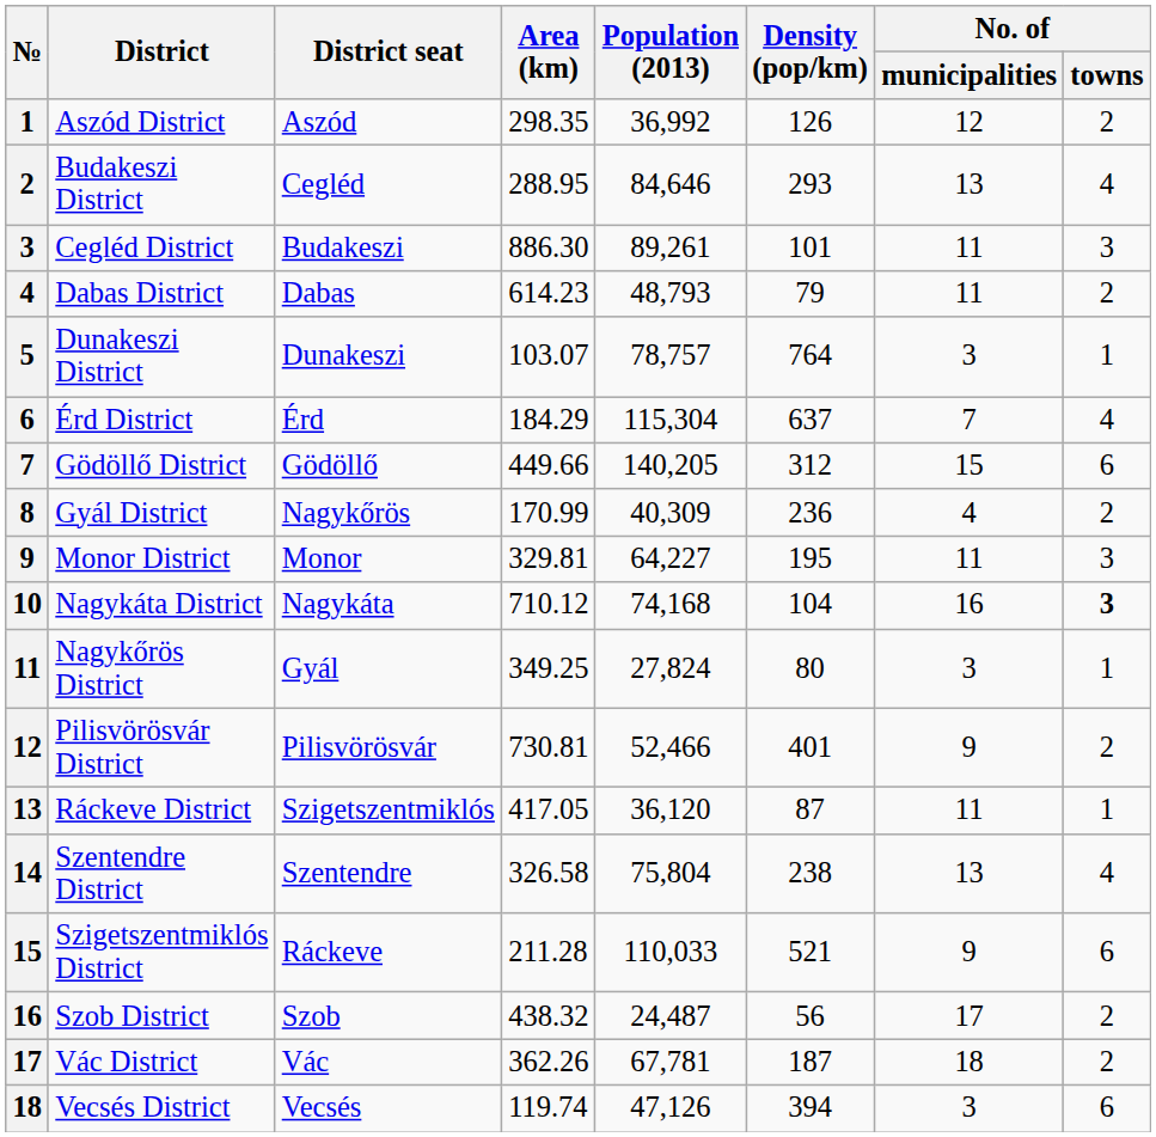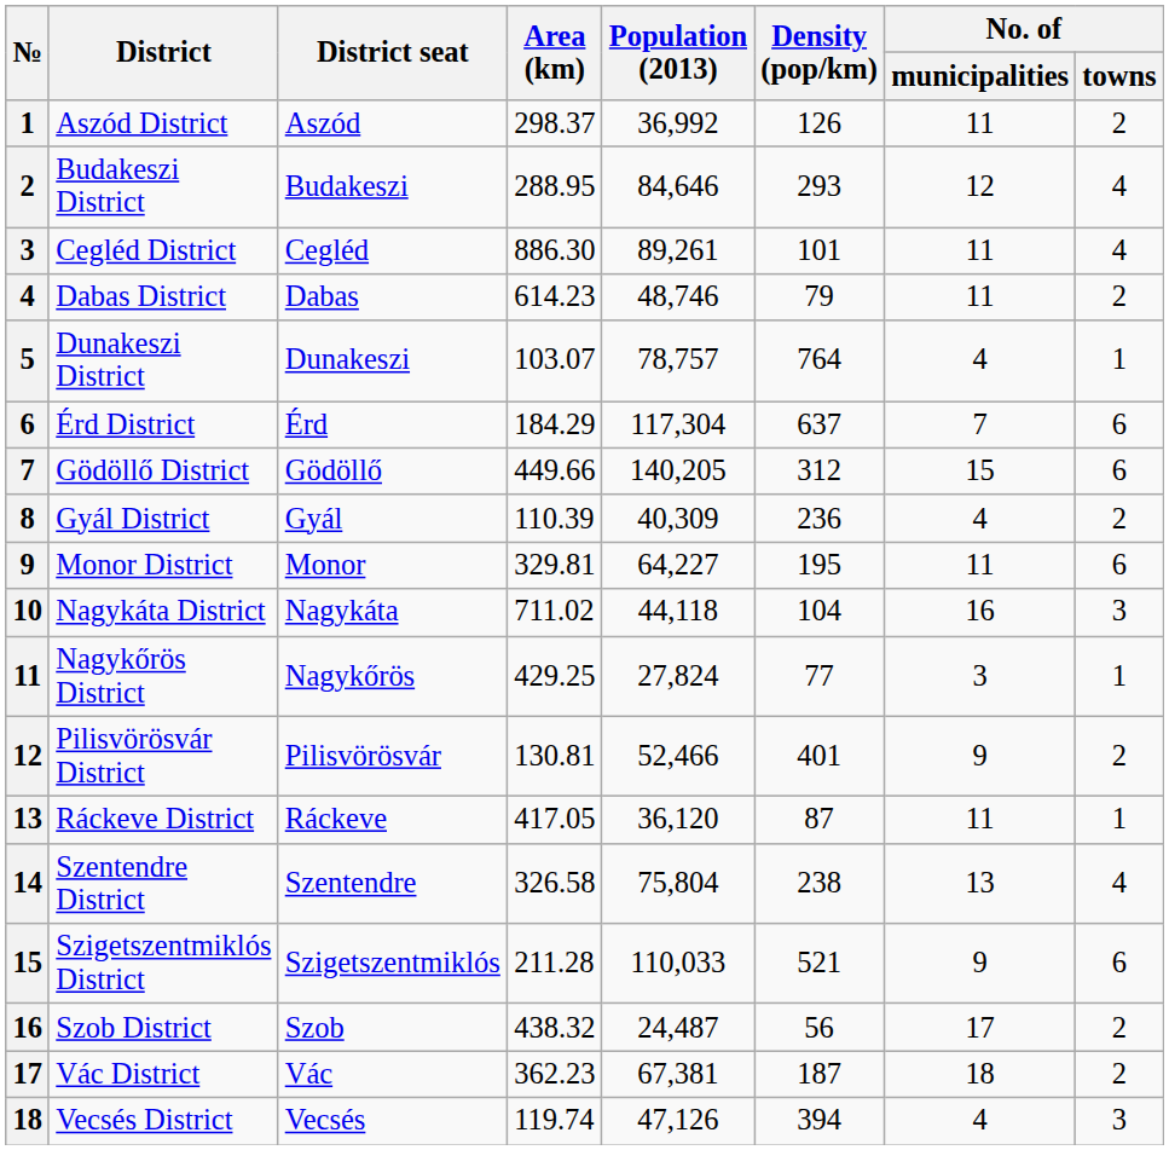 <table class="wikitable sortable">
 <tr>
 <th rowspan=2>№</th>
 <th rowspan=2>District</th>
 <th rowspan=2>District seat</th>
 <th rowspan=2><a href='#'>Area</a><br>(km)</th>
 <th rowspan=2><a href='#'>Population</a><br>(2013)</th>
 <th rowspan=2><a href='#'>Density</a><br>(pop/km)</th>
 <th colspan=2>No. of</th>
 </tr>
 <tr>
 <th>municipalities</th>
 <th>towns</th>
 </tr>
 <tr>
 <th>1</th>
 <td><a href='#'>Aszód District</a></td>
 <td><a href='#'>Aszód</a></td>
-<td>298.35</td>
+<td>298.37</td>
 <td align="center">36,992</td>
 <td align="center">126</td>
-<td align="center">12</td>
+<td align="center">11</td>
 <td align="center">2</td>
 </tr>
 <tr>
 <th>2</th>
 <td><a href='#'>Budakeszi District</a></td>
-<td><a href='#'>Cegléd</a></td>
+<td><a href='#'>Budakeszi</a></td>
 <td>288.95</td>
 <td align="center">84,646</td>
 <td align="center">293</td>
-<td align="center">13</td>
+<td align="center">12</td>
 <td align="center">4</td>
 </tr>
 <tr>
 <th>3</th>
 <td><a href='#'>Cegléd District</a></td>
-<td><a href='#'>Budakeszi</a></td>
+<td><a href='#'>Cegléd</a></td>
 <td>886.30</td>
 <td align="center">89,261</td>
 <td align="center">101</td>
 <td align="center">11</td>
-<td align="center">3</td>
+<td align="center">4</td>
 </tr>
 <tr>
 <th>4</th>
 <td><a href='#'>Dabas District</a></td>
 <td><a href='#'>Dabas</a></td>
 <td>614.23</td>
-<td align="center">48,793</td>
+<td align="center">48,746</td>
 <td align="center">79</td>
 <td align="center">11</td>
 <td align="center">2</td>
 </tr>
 <tr>
 <th>5</th>
 <td><a href='#'>Dunakeszi District</a></td>
 <td><a href='#'>Dunakeszi</a></td>
 <td>103.07</td>
 <td align="center">78,757</td>
 <td align="center">764</td>
-<td align="center">3</td>
+<td align="center">4</td>
 <td align="center">1</td>
 </tr>
 <tr>
 <th>6</th>
 <td><a href='#'>Érd District</a></td>
 <td><a href='#'>Érd</a></td>
 <td>184.29</td>
-<td align="center">115,304</td>
+<td align="center">117,304</td>
 <td align="center">637</td>
 <td align="center">7</td>
-<td align="center">4</td>
+<td align="center">6</td>
 </tr>
 <tr>
 <th>7</th>
 <td><a href='#'>Gödöllő District</a></td>
 <td><a href='#'>Gödöllő</a></td>
 <td>449.66</td>
 <td align="center">140,205</td>
 <td align="center">312</td>
 <td align="center">15</td>
 <td align="center">6</td>
 </tr>
 <tr>
 <th>8</th>
 <td><a href='#'>Gyál District</a></td>
-<td><a href='#'>Nagykőrös</a></td>
-<td>170.99</td>
+<td><a href='#'>Gyál</a></td>
+<td>110.39</td>
 <td align="center">40,309</td>
 <td align="center">236</td>
 <td align="center">4</td>
 <td align="center">2</td>
 </tr>
 <tr>
 <th>9</th>
 <td><a href='#'>Monor District</a></td>
 <td><a href='#'>Monor</a></td>
 <td>329.81</td>
 <td align="center">64,227</td>
 <td align="center">195</td>
 <td align="center">11</td>
-<td align="center">3</td>
+<td align="center">6</td>
 </tr>
 <tr>
 <th>10</th>
 <td><a href='#'>Nagykáta District</a></td>
 <td><a href='#'>Nagykáta</a></td>
-<td>710.12</td>
-<td align="center">74,168</td>
+<td>711.02</td>
+<td align="center">44,118</td>
 <td align="center">104</td>
 <td align="center">16</td>
-<td align="center"><strong>3</strong></td>
+<td align="center">3</td>
 </tr>
 <tr>
 <th>11</th>
 <td><a href='#'>Nagykőrös District</a></td>
-<td><a href='#'>Gyál</a></td>
-<td>349.25</td>
+<td><a href='#'>Nagykőrös</a></td>
+<td>429.25</td>
 <td align="center">27,824</td>
-<td align="center">80</td>
+<td align="center">77</td>
 <td align="center">3</td>
 <td align="center">1</td>
 </tr>
 <tr>
 <th>12</th>
 <td><a href='#'>Pilisvörösvár District</a></td>
 <td><a href='#'>Pilisvörösvár</a></td>
-<td>730.81</td>
+<td>130.81</td>
 <td align="center">52,466</td>
 <td align="center">401</td>
 <td align="center">9</td>
 <td align="center">2</td>
 </tr>
 <tr>
 <th>13</th>
 <td><a href='#'>Ráckeve District</a></td>
-<td><a href='#'>Szigetszentmiklós</a></td>
+<td><a href='#'>Ráckeve</a></td>
 <td>417.05</td>
 <td align="center">36,120</td>
 <td align="center">87</td>
 <td align="center">11</td>
 <td align="center">1</td>
 </tr>
 <tr>
 <th>14</th>
 <td><a href='#'>Szentendre District</a></td>
 <td><a href='#'>Szentendre</a></td>
 <td>326.58</td>
 <td align="center">75,804</td>
 <td align="center">238</td>
 <td align="center">13</td>
 <td align="center">4</td>
 </tr>
 <tr>
 <th>15</th>
 <td><a href='#'>Szigetszentmiklós District</a></td>
-<td><a href='#'>Ráckeve</a></td>
+<td><a href='#'>Szigetszentmiklós</a></td>
 <td>211.28</td>
 <td align="center">110,033</td>
 <td align="center">521</td>
 <td align="center">9</td>
 <td align="center">6</td>
 </tr>
 <tr>
 <th>16</th>
 <td><a href='#'>Szob District</a></td>
 <td><a href='#'>Szob</a></td>
 <td>438.32</td>
 <td align="center">24,487</td>
 <td align="center">56</td>
 <td align="center">17</td>
 <td align="center">2</td>
 </tr>
 <tr>
 <th>17</th>
 <td><a href='#'>Vác District</a></td>
 <td><a href='#'>Vác</a></td>
-<td>362.26</td>
-<td align="center">67,781</td>
+<td>362.23</td>
+<td align="center">67,381</td>
 <td align="center">187</td>
 <td align="center">18</td>
 <td align="center">2</td>
 </tr>
 <tr>
 <th>18</th>
 <td><a href='#'>Vecsés District</a></td>
 <td><a href='#'>Vecsés</a></td>
 <td>119.74</td>
 <td align="center">47,126</td>
 <td align="center">394</td>
+<td align="center">4</td>
 <td align="center">3</td>
-<td align="center">6</td>
 </tr>
 </table>
